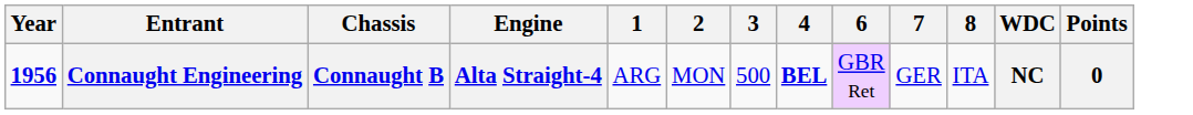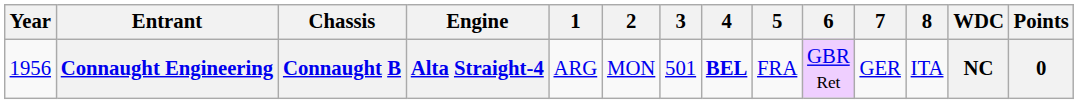 <table class="wikitable" style="text-align:center; font-size:90%">
 <tr>
 <th>Year</th>
 <th>Entrant</th>
 <th>Chassis</th>
 <th>Engine</th>
 <th>1</th>
 <th>2</th>
 <th>3</th>
 <th>4</th>
+<th>5</th>
 <th>6</th>
 <th>7</th>
 <th>8</th>
 <th>WDC</th>
 <th>Points</th>
 </tr>
 <tr>
-<td><strong><a href='#'>1956</a></strong></td>
+<td><a href='#'>1956</a></td>
 <th><a href='#'>Connaught Engineering</a></th>
 <th><a href='#'>Connaught</a> <a href='#'>B</a></th>
 <th><a href='#'>Alta</a> <a href='#'>Straight-4</a></th>
 <td><a href='#'>ARG</a></td>
 <td><a href='#'>MON</a></td>
-<td><a href='#'>500</a></td>
+<td><a href='#'>501</a></td>
 <td><strong><a href='#'>BEL</a></strong></td>
+<td><a href='#'>FRA</a></td>
 <td style="background:#EFCFFF;"><a href='#'>GBR</a><br><small>Ret</small></td>
 <td><a href='#'>GER</a></td>
 <td><a href='#'>ITA</a></td>
 <th>NC</th>
 <th>0</th>
 </tr>
 </table>
